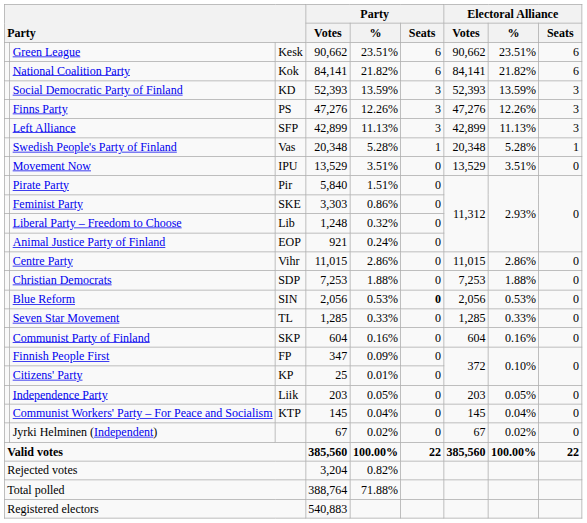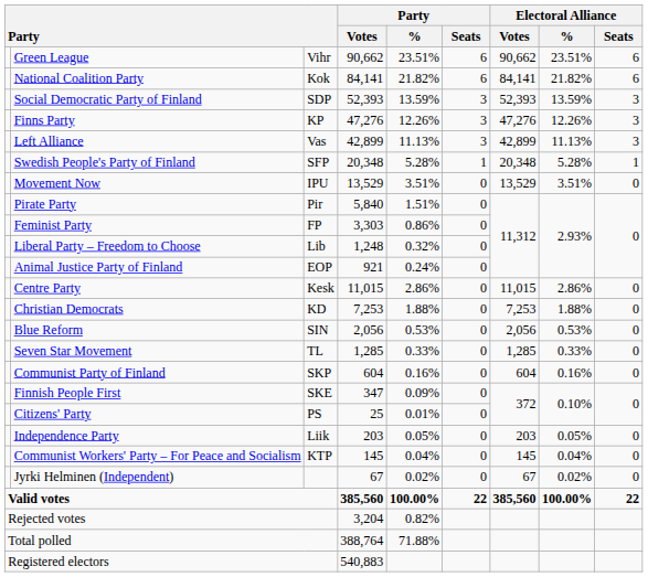 <table class="wikitable" border="1" style="text-align:right;">
 <tr>
 <th style="text-align:left;" valign=bottom rowspan=2 colspan=3>Party</th>
 <th colspan=3>Party</th>
 <th colspan=3>Electoral Alliance</th>
 </tr>
 <tr>
 <th align=center valign=bottom width="50">Votes</th>
 <th align=center valign=bottom width="50">%</th>
 <th align=center valign=bottom width="50">Seats</th>
 <th align=center valign=bottom width="50">Votes</th>
 <th align=center valign=bottom width="50">%</th>
 <th align=center valign=bottom width="50">Seats</th>
 </tr>
 <tr>
 <td></td>
 <td align=left><a href='#'>Green League</a></td>
-<td align=left>Kesk</td>
+<td align=left>Vihr</td>
 <td>90,662</td>
 <td>23.51%</td>
 <td>6</td>
 <td>90,662</td>
 <td>23.51%</td>
 <td>6</td>
 </tr>
 <tr>
 <td></td>
 <td align=left><a href='#'>National Coalition Party</a></td>
 <td align=left>Kok</td>
 <td>84,141</td>
 <td>21.82%</td>
 <td>6</td>
 <td>84,141</td>
 <td>21.82%</td>
 <td>6</td>
 </tr>
 <tr>
 <td></td>
 <td align=left style="white-space: nowrap;"><a href='#'>Social Democratic Party of Finland</a></td>
-<td align=left>KD</td>
+<td align=left>SDP</td>
 <td>52,393</td>
 <td>13.59%</td>
 <td>3</td>
 <td>52,393</td>
 <td>13.59%</td>
 <td>3</td>
 </tr>
 <tr>
 <td></td>
 <td align=left><a href='#'>Finns Party</a></td>
-<td align=left>PS</td>
+<td align=left>KP</td>
 <td>47,276</td>
 <td>12.26%</td>
 <td>3</td>
 <td>47,276</td>
 <td>12.26%</td>
 <td>3</td>
 </tr>
 <tr>
 <td></td>
 <td align=left><a href='#'>Left Alliance</a></td>
-<td align=left>SFP</td>
+<td align=left>Vas</td>
 <td>42,899</td>
 <td>11.13%</td>
 <td>3</td>
 <td>42,899</td>
 <td>11.13%</td>
 <td>3</td>
 </tr>
 <tr>
 <td></td>
 <td align=left><a href='#'>Swedish People's Party of Finland</a></td>
-<td align=left>Vas</td>
+<td align=left>SFP</td>
 <td>20,348</td>
 <td>5.28%</td>
 <td>1</td>
 <td>20,348</td>
 <td>5.28%</td>
 <td>1</td>
 </tr>
 <tr>
 <td></td>
 <td align=left><a href='#'>Movement Now</a></td>
 <td align=left>IPU</td>
 <td>13,529</td>
 <td>3.51%</td>
 <td>0</td>
 <td>13,529</td>
 <td>3.51%</td>
 <td>0</td>
 </tr>
 <tr>
 <td></td>
 <td align=left><a href='#'>Pirate Party</a></td>
 <td align=left>Pir</td>
 <td>5,840</td>
 <td>1.51%</td>
 <td>0</td>
 <td rowspan=4>11,312</td>
 <td rowspan=4>2.93%</td>
 <td rowspan=4>0</td>
 </tr>
 <tr>
 <td></td>
 <td align=left><a href='#'>Feminist Party</a></td>
-<td align=left>SKE</td>
+<td align=left>FP</td>
 <td>3,303</td>
 <td>0.86%</td>
 <td>0</td>
 </tr>
 <tr>
 <td></td>
 <td align=left><a href='#'>Liberal Party – Freedom to Choose</a></td>
 <td align=left>Lib</td>
 <td>1,248</td>
 <td>0.32%</td>
 <td>0</td>
 </tr>
 <tr>
 <td></td>
 <td align=left><a href='#'>Animal Justice Party of Finland</a></td>
 <td align=left>EOP</td>
 <td>921</td>
 <td>0.24%</td>
 <td>0</td>
 </tr>
 <tr>
 <td></td>
 <td align=left><a href='#'>Centre Party</a></td>
-<td align=left>Vihr</td>
+<td align=left>Kesk</td>
 <td>11,015</td>
 <td>2.86%</td>
 <td>0</td>
 <td>11,015</td>
 <td>2.86%</td>
 <td>0</td>
 </tr>
 <tr>
 <td></td>
 <td align=left><a href='#'>Christian Democrats</a></td>
-<td align=left>SDP</td>
+<td align=left>KD</td>
 <td>7,253</td>
 <td>1.88%</td>
 <td>0</td>
 <td>7,253</td>
 <td>1.88%</td>
 <td>0</td>
 </tr>
 <tr>
 <td></td>
 <td align=left><a href='#'>Blue Reform</a></td>
 <td align=left>SIN</td>
 <td>2,056</td>
 <td>0.53%</td>
-<td><strong>0</strong></td>
+<td>0</td>
 <td>2,056</td>
 <td>0.53%</td>
 <td>0</td>
 </tr>
 <tr>
 <td></td>
 <td align=left><a href='#'>Seven Star Movement</a></td>
 <td align=left>TL</td>
 <td>1,285</td>
 <td>0.33%</td>
 <td>0</td>
 <td>1,285</td>
 <td>0.33%</td>
 <td>0</td>
 </tr>
 <tr>
 <td></td>
 <td align=left><a href='#'>Communist Party of Finland</a></td>
 <td align=left>SKP</td>
 <td>604</td>
 <td>0.16%</td>
 <td>0</td>
 <td>604</td>
 <td>0.16%</td>
 <td>0</td>
 </tr>
 <tr>
 <td></td>
 <td align=left><a href='#'>Finnish People First</a></td>
-<td align=left>FP</td>
+<td align=left>SKE</td>
 <td>347</td>
 <td>0.09%</td>
 <td>0</td>
 <td rowspan=2>372</td>
 <td rowspan=2>0.10%</td>
 <td rowspan=2>0</td>
 </tr>
 <tr>
 <td></td>
 <td align=left><a href='#'>Citizens' Party</a></td>
-<td align=left>KP</td>
+<td align=left>PS</td>
 <td>25</td>
 <td>0.01%</td>
 <td>0</td>
 </tr>
 <tr>
 <td></td>
 <td align=left><a href='#'>Independence Party</a></td>
 <td align=left>Liik</td>
 <td>203</td>
 <td>0.05%</td>
 <td>0</td>
 <td>203</td>
 <td>0.05%</td>
 <td>0</td>
 </tr>
 <tr>
 <td></td>
 <td align=left><a href='#'>Communist Workers' Party – For Peace and Socialism</a></td>
 <td align=left>KTP</td>
 <td>145</td>
 <td>0.04%</td>
 <td>0</td>
 <td>145</td>
 <td>0.04%</td>
 <td>0</td>
 </tr>
 <tr>
 <td></td>
 <td align=left>Jyrki Helminen (<a href='#'>Independent</a>)</td>
 <td align=left></td>
 <td>67</td>
 <td>0.02%</td>
 <td>0</td>
 <td>67</td>
 <td>0.02%</td>
 <td>0</td>
 </tr>
 <tr style="font-weight:bold">
 <td align=left colspan=3>Valid votes</td>
 <td>385,560</td>
 <td>100.00%</td>
 <td>22</td>
 <td>385,560</td>
 <td>100.00%</td>
 <td>22</td>
 </tr>
 <tr>
 <td align=left colspan=3>Rejected votes</td>
 <td>3,204</td>
 <td>0.82%</td>
 <td></td>
 <td></td>
 <td></td>
 <td></td>
 </tr>
 <tr>
 <td align=left colspan=3>Total polled</td>
 <td>388,764</td>
 <td>71.88%</td>
 <td></td>
 <td></td>
 <td></td>
 <td></td>
 </tr>
 <tr>
 <td align=left colspan=3>Registered electors</td>
 <td>540,883</td>
 <td></td>
 <td></td>
 <td></td>
 <td></td>
 <td></td>
 </tr>
 </table>
